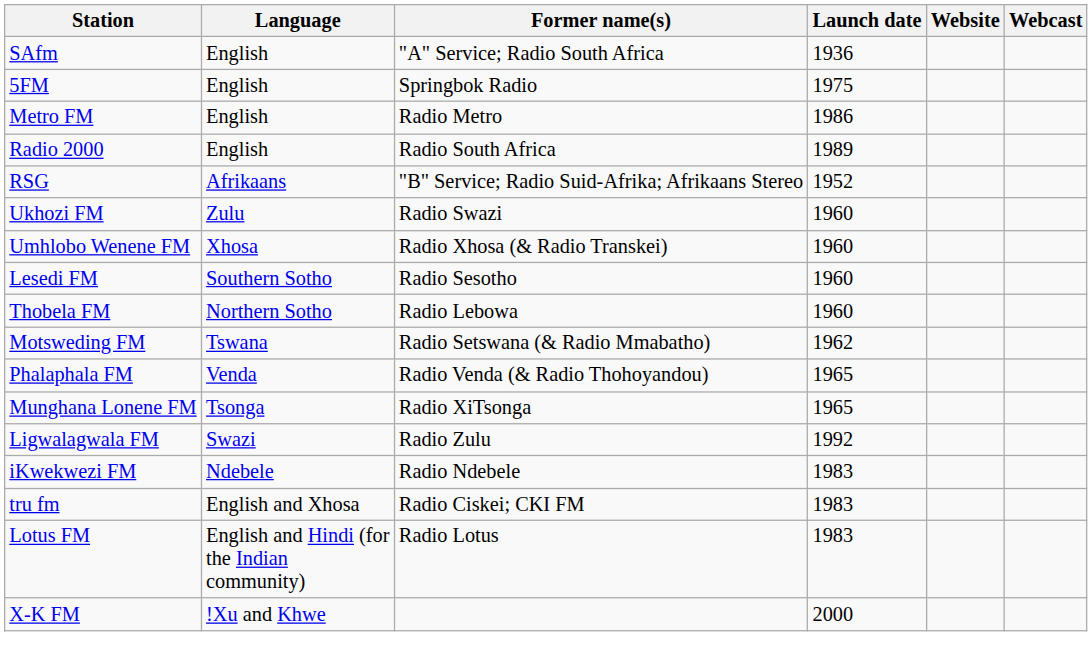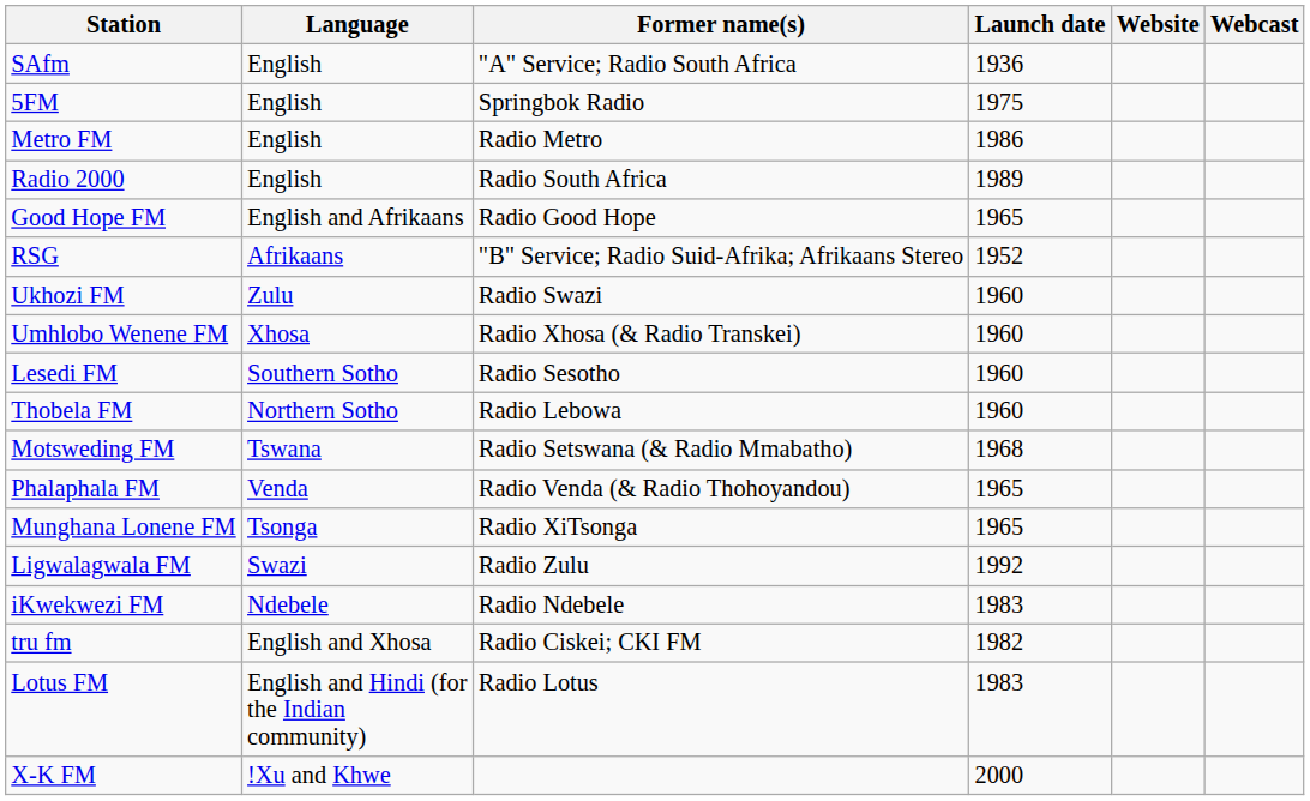 <table class="sortable wikitable" style="margin: 1em 1em 1em 0; background: #f9f9f9; ">
 <tr>
 <th>Station</th>
 <th>Language</th>
 <th>Former name(s)</th>
 <th>Launch date</th>
 <th>Website</th>
 <th>Webcast</th>
 </tr>
 <tr style="vertical-align: top; text-align: left;">
 <td><a href='#'>SAfm</a></td>
 <td>English</td>
 <td>"A" Service; Radio South Africa</td>
 <td>1936</td>
 <td></td>
 <td> </td>
 </tr>
 <tr style="vertical-align: top; text-align: left;">
 <td><a href='#'>5FM</a></td>
 <td>English</td>
 <td>Springbok Radio</td>
 <td>1975</td>
 <td></td>
 <td> </td>
 </tr>
 <tr style="vertical-align: top; text-align: left;">
 <td><a href='#'>Metro FM</a></td>
 <td>English</td>
 <td>Radio Metro</td>
 <td>1986</td>
 <td></td>
 <td> </td>
 </tr>
 <tr style="vertical-align: top; text-align: left;">
 <td><a href='#'>Radio 2000</a></td>
 <td>English</td>
 <td>Radio South Africa</td>
 <td>1989</td>
 <td></td>
 <td></td>
+</tr>
+<tr style="vertical-align: top; text-align: left;">
+<td><a href='#'>Good Hope FM</a></td>
+<td>English and Afrikaans</td>
+<td>Radio Good Hope</td>
+<td>1965</td>
+<td></td>
+<td> </td>
 </tr>
 <tr style="vertical-align: top; text-align: left;">
 <td><a href='#'>RSG</a></td>
 <td><a href='#'>Afrikaans</a></td>
 <td>"B" Service; Radio Suid-Afrika; Afrikaans Stereo</td>
 <td>1952</td>
 <td></td>
 <td> </td>
 </tr>
 <tr style="vertical-align: top; text-align: left;">
 <td><a href='#'>Ukhozi FM</a></td>
 <td><a href='#'>Zulu</a></td>
 <td>Radio Swazi</td>
 <td>1960</td>
 <td></td>
 <td> </td>
 </tr>
 <tr style="vertical-align: top; text-align: left;">
 <td><a href='#'>Umhlobo Wenene FM</a></td>
 <td><a href='#'>Xhosa</a></td>
 <td>Radio Xhosa (& Radio Transkei)</td>
 <td>1960</td>
 <td></td>
 <td></td>
 </tr>
 <tr style="vertical-align: top; text-align: left;">
 <td><a href='#'>Lesedi FM</a></td>
 <td><a href='#'>Southern Sotho</a></td>
 <td>Radio Sesotho</td>
 <td>1960</td>
 <td></td>
 <td></td>
 </tr>
 <tr style="vertical-align: top; text-align: left;">
 <td><a href='#'>Thobela FM</a></td>
 <td><a href='#'>Northern Sotho</a></td>
 <td>Radio Lebowa</td>
 <td>1960</td>
 <td></td>
 <td></td>
 </tr>
 <tr style="vertical-align: top; text-align: left;">
 <td><a href='#'>Motsweding FM</a></td>
 <td><a href='#'>Tswana</a></td>
 <td>Radio Setswana (& Radio Mmabatho)</td>
-<td>1962</td>
+<td>1968</td>
 <td></td>
 <td></td>
 </tr>
 <tr style="vertical-align: top; text-align: left;">
 <td><a href='#'>Phalaphala FM</a></td>
 <td><a href='#'>Venda</a></td>
 <td>Radio Venda (& Radio Thohoyandou)</td>
 <td>1965</td>
 <td></td>
 <td></td>
 </tr>
 <tr style="vertical-align: top; text-align: left;">
 <td><a href='#'>Munghana Lonene FM</a></td>
 <td><a href='#'>Tsonga</a></td>
 <td>Radio XiTsonga</td>
 <td>1965</td>
 <td></td>
 <td></td>
 </tr>
 <tr style="vertical-align: top; text-align: left;">
 <td><a href='#'>Ligwalagwala FM</a></td>
 <td><a href='#'>Swazi</a></td>
 <td>Radio Zulu</td>
 <td>1992</td>
 <td></td>
 <td></td>
 </tr>
 <tr style="vertical-align: top; text-align: left;">
 <td><a href='#'>iKwekwezi FM</a></td>
 <td><a href='#'>Ndebele</a></td>
 <td>Radio Ndebele</td>
 <td>1983</td>
 <td></td>
 <td></td>
 </tr>
 <tr style="vertical-align: top; text-align: left;">
 <td><a href='#'>tru fm</a></td>
 <td>English and Xhosa</td>
 <td>Radio Ciskei; CKI FM</td>
-<td>1983</td>
+<td>1982</td>
 <td></td>
 <td></td>
 </tr>
 <tr style="vertical-align: top; text-align: left;">
 <td><a href='#'>Lotus FM</a></td>
 <td>English and <a href='#'>Hindi</a> (for<br>the <a href='#'>Indian</a><br>community)</td>
 <td>Radio Lotus</td>
 <td>1983</td>
 <td></td>
 <td> </td>
 </tr>
 <tr style="vertical-align: top; text-align: left;">
 <td><a href='#'>X-K FM</a></td>
 <td><a href='#'>!Xu</a> and <a href='#'>Khwe</a></td>
 <td></td>
 <td>2000</td>
 <td></td>
 <td></td>
 </tr>
 </table>
